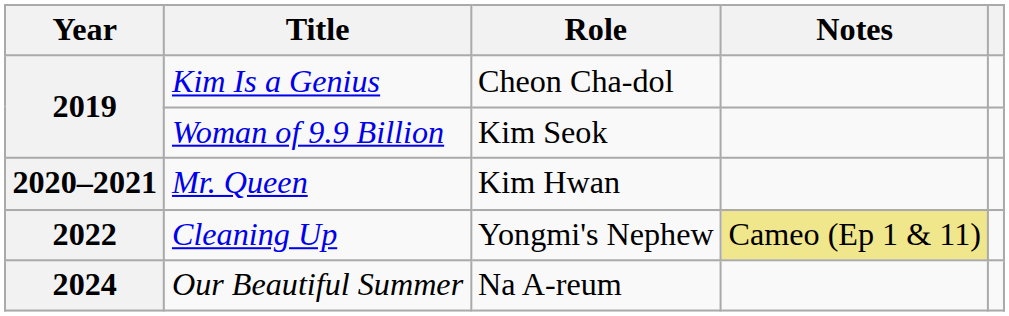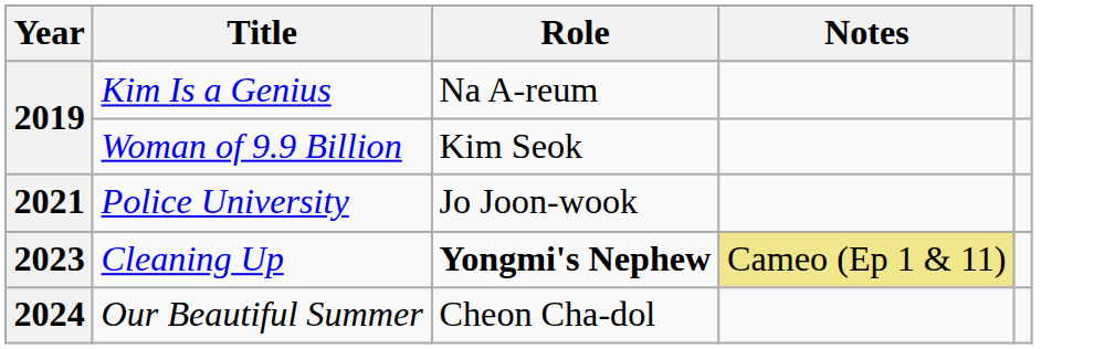 <table class="wikitable sortable plainrowheaders">
 <tr>
 <th scope="col">Year</th>
 <th scope="col">Title</th>
 <th scope="col">Role</th>
 <th scope="col" class="unsortable">Notes</th>
 <th scope="col" class="unsortable"></th>
 </tr>
 <tr>
 <th rowspan="2" scope="row">2019</th>
 <td><em><a href='#'>Kim Is a Genius</a></em></td>
-<td>Cheon Cha-dol</td>
+<td>Na A-reum</td>
 <td></td>
 <td style="text-align:center;"></td>
 </tr>
 <tr>
 <td><em><a href='#'>Woman of 9.9 Billion</a></em></td>
 <td>Kim Seok</td>
 <td></td>
 <td style="text-align:center;"></td>
 </tr>
 <tr>
-<th scope="row">2020–2021</th>
-<td><em><a href='#'>Mr. Queen</a></em></td>
-<td>Kim Hwan</td>
+<th scope="row">2021</th>
+<td><em><a href='#'>Police University</a></em></td>
+<td>Jo Joon-wook</td>
 <td></td>
 <td style="text-align:center;"></td>
 </tr>
 <tr>
-<th scope="row">2022</th>
+<th scope="row">2023</th>
 <td><em><a href='#'>Cleaning Up</a></em></td>
-<td>Yongmi's Nephew</td>
+<td><strong>Yongmi's Nephew</strong></td>
 <td style="background: khaki;">Cameo (Ep 1 & 11)</td>
 <td style="text-align:center;"></td>
 </tr>
 <tr>
 <th scope="row">2024</th>
 <td><em>Our Beautiful Summer</em></td>
-<td>Na A-reum</td>
+<td>Cheon Cha-dol</td>
 <td></td>
 <td style="text-align:center;"></td>
 </tr>
 </table>
